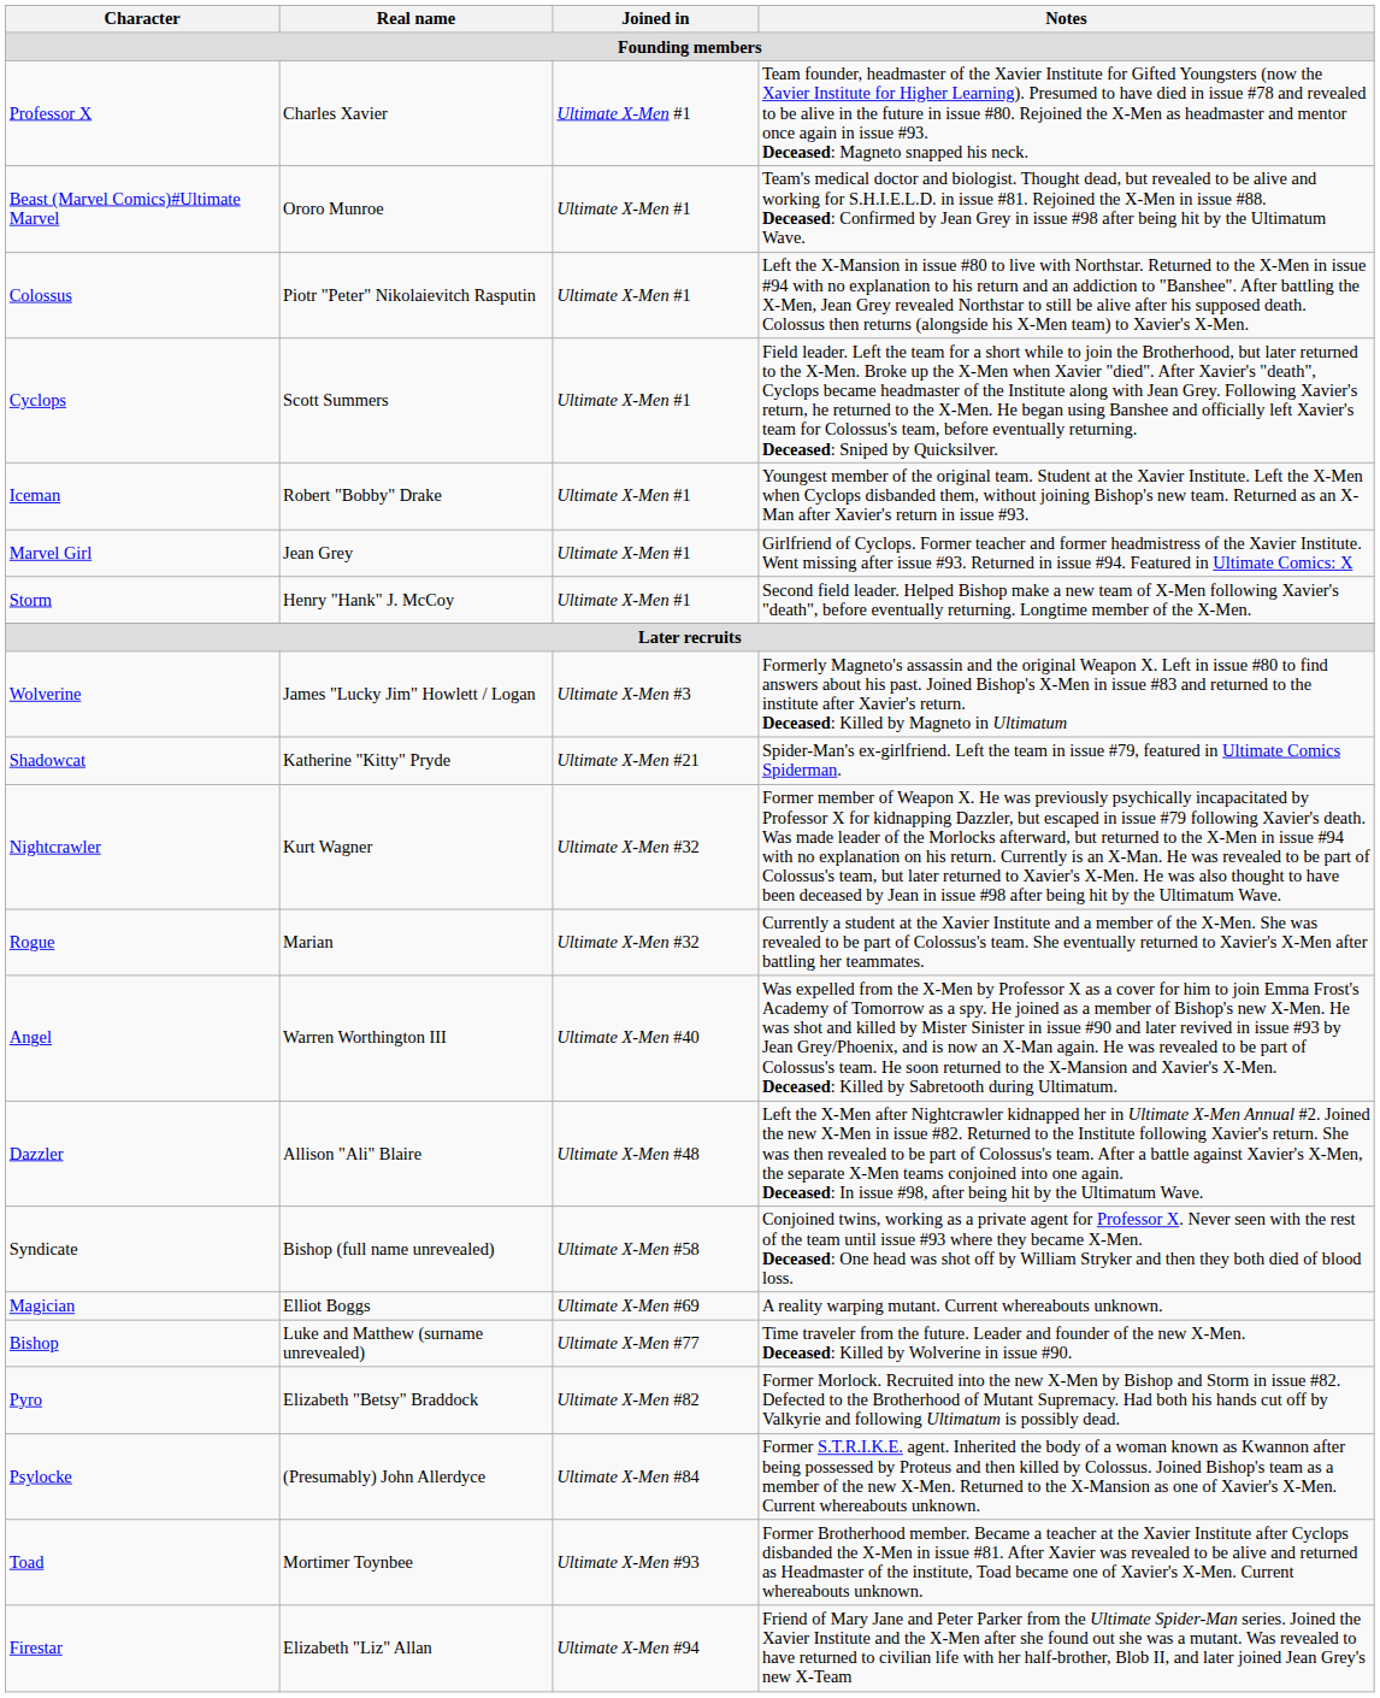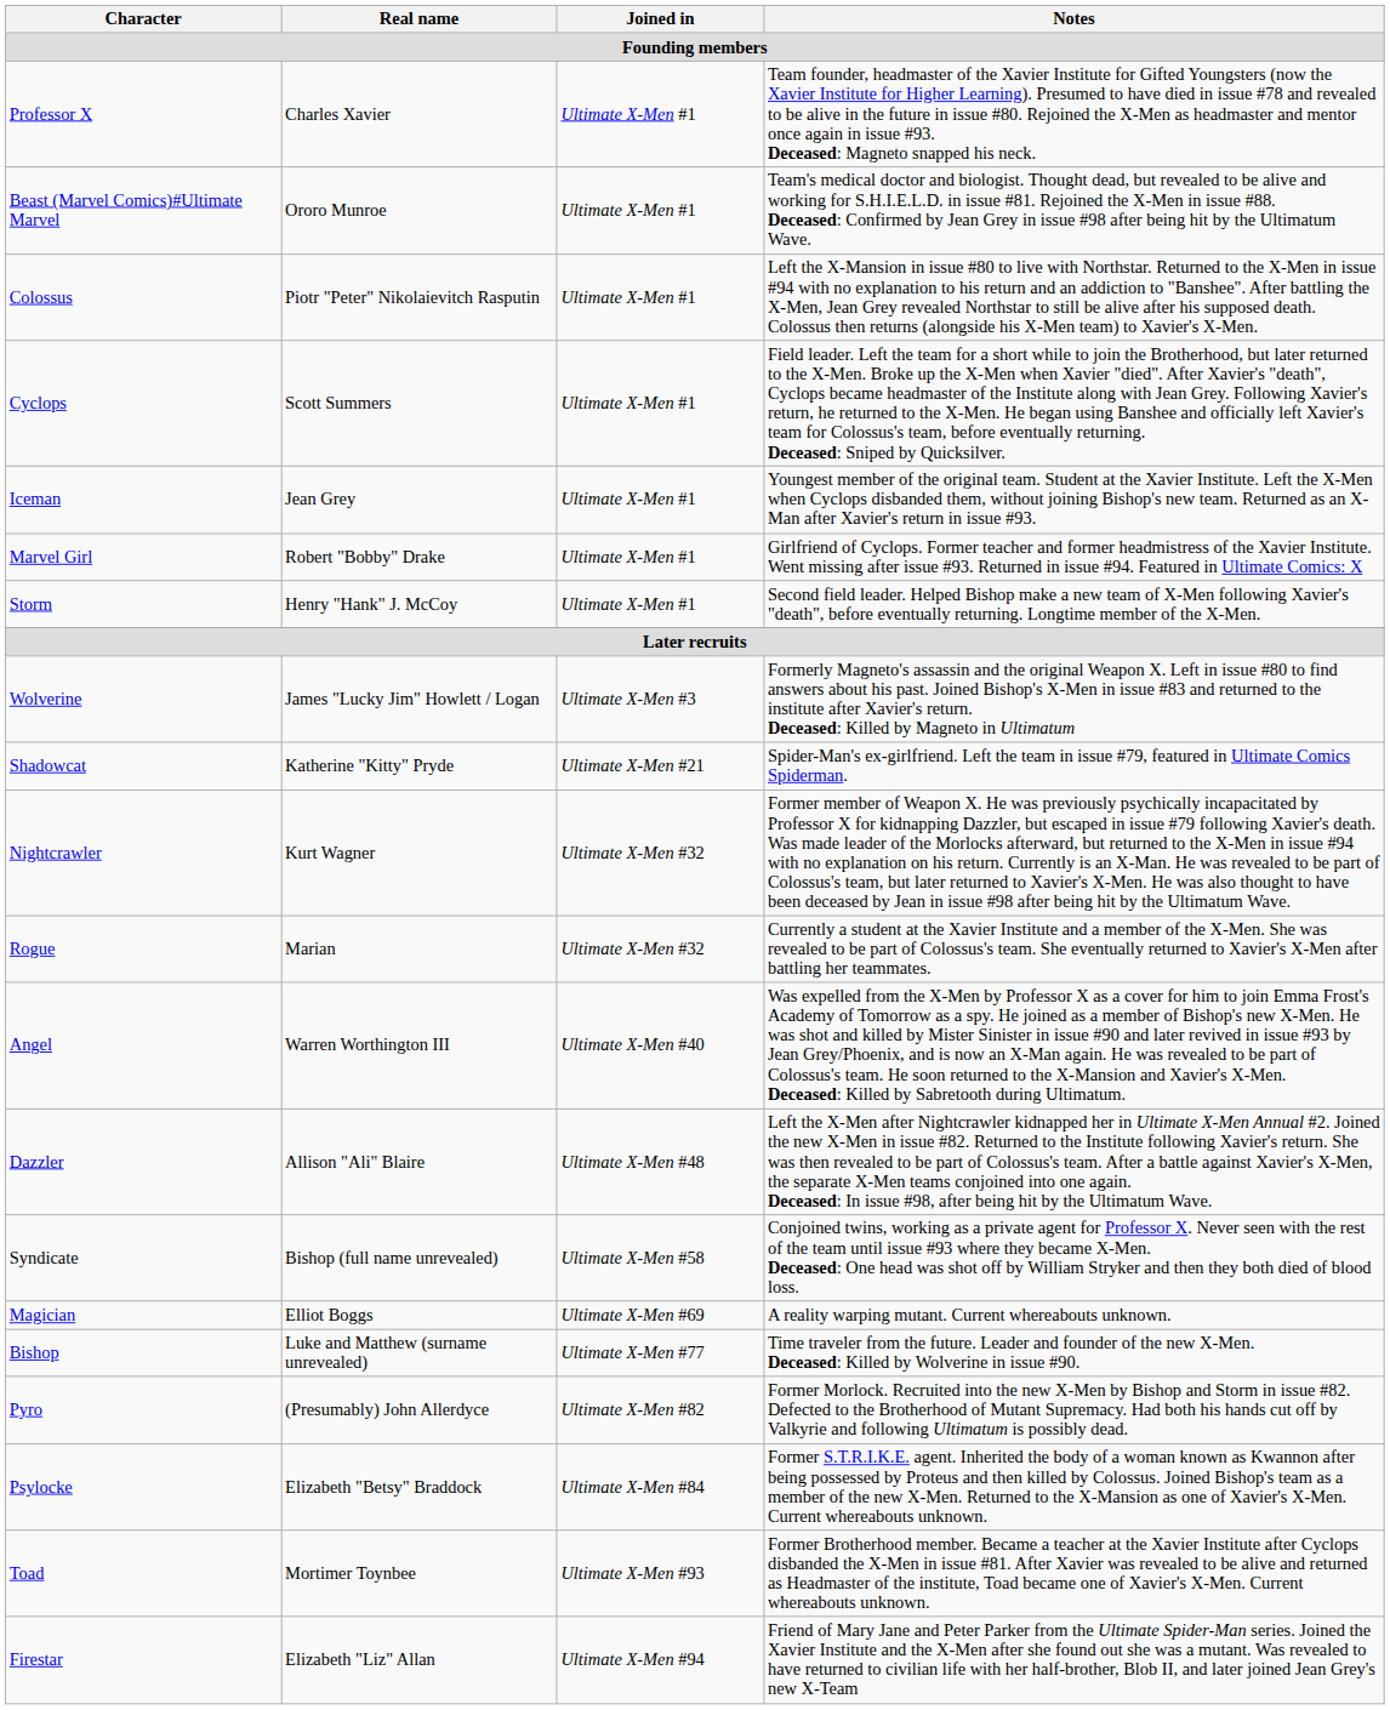 <table class="wikitable" width=100%>
 <tr>
 <th width=20%>Character</th>
 <th width=20%>Real name</th>
 <th width=15%>Joined in</th>
 <th width=45%>Notes</th>
 </tr>
 <tr bgcolor="#DDDDDD">
 <td colspan="4" align="center"><strong>Founding members</strong></td>
 </tr>
 <tr>
 <td><a href='#'>Professor X</a></td>
 <td>Charles Xavier</td>
 <td><em><a href='#'>Ultimate X-Men</a></em> #1</td>
 <td>Team founder, headmaster of the Xavier Institute for Gifted Youngsters (now the <a href='#'>Xavier Institute for Higher Learning</a>). Presumed to have died in issue #78 and revealed to be alive in the future in issue #80. Rejoined the X-Men as headmaster and mentor once again in issue #93.<br><strong>Deceased</strong>: Magneto snapped his neck.</td>
 </tr>
 <tr>
 <td><a href='#'>Beast (Marvel Comics)#Ultimate Marvel</a></td>
 <td>Ororo Munroe</td>
 <td><em>Ultimate X-Men</em> #1</td>
 <td>Team's medical doctor and biologist. Thought dead, but revealed to be alive and working for S.H.I.E.L.D. in issue #81. Rejoined the X-Men in issue #88.<br><strong>Deceased</strong>: Confirmed by Jean Grey in issue #98 after being hit by the Ultimatum Wave.</td>
 </tr>
 <tr>
 <td><a href='#'>Colossus</a></td>
 <td>Piotr "Peter" Nikolaievitch Rasputin</td>
 <td><em>Ultimate X-Men</em> #1</td>
 <td>Left the X-Mansion in issue #80 to live with Northstar. Returned to the X-Men in issue #94 with no explanation to his return and an addiction to "Banshee". After battling the X-Men, Jean Grey revealed Northstar to still be alive after his supposed death. Colossus then returns (alongside his X-Men team) to Xavier's X-Men.</td>
 </tr>
 <tr>
 <td><a href='#'>Cyclops</a></td>
 <td>Scott Summers</td>
 <td><em>Ultimate X-Men</em> #1</td>
 <td>Field leader. Left the team for a short while to join the Brotherhood, but later returned to the X-Men. Broke up the X-Men when Xavier "died". After Xavier's "death", Cyclops became headmaster of the Institute along with Jean Grey. Following Xavier's return, he returned to the X-Men. He began using Banshee and officially left Xavier's team for Colossus's team, before eventually returning.<br><strong>Deceased</strong>: Sniped by Quicksilver.</td>
 </tr>
 <tr>
 <td><a href='#'>Iceman</a></td>
-<td>Robert "Bobby" Drake</td>
+<td>Jean Grey</td>
 <td><em>Ultimate X-Men</em> #1</td>
 <td>Youngest member of the original team. Student at the Xavier Institute. Left the X-Men when Cyclops disbanded them, without joining Bishop's new team. Returned as an X-Man after Xavier's return in issue #93.</td>
 </tr>
 <tr>
 <td><a href='#'>Marvel Girl</a></td>
-<td>Jean Grey</td>
+<td>Robert "Bobby" Drake</td>
 <td><em>Ultimate X-Men</em> #1</td>
 <td>Girlfriend of Cyclops. Former teacher and former headmistress of the Xavier Institute. Went missing after issue #93. Returned in issue #94. Featured in <a href='#'>Ultimate Comics: X</a></td>
 </tr>
 <tr>
 <td><a href='#'>Storm</a></td>
 <td>Henry "Hank" J. McCoy</td>
 <td><em>Ultimate X-Men</em> #1</td>
 <td>Second field leader. Helped Bishop make a new team of X-Men following Xavier's "death", before eventually returning. Longtime member of the X-Men.</td>
 </tr>
 <tr>
 </tr>
 <tr bgcolor="#DDDDDD">
 <td colspan="4" align="center"><strong>Later recruits</strong></td>
 </tr>
 <tr>
 <td><a href='#'>Wolverine</a></td>
 <td>James "Lucky Jim" Howlett / Logan</td>
 <td><em>Ultimate X-Men</em> #3</td>
 <td>Formerly Magneto's assassin and the original Weapon X. Left in issue #80 to find answers about his past. Joined Bishop's X-Men in issue #83 and returned to the institute after Xavier's return.<br><strong>Deceased</strong>: Killed by Magneto in <em>Ultimatum</em></td>
 </tr>
 <tr>
 <td><a href='#'>Shadowcat</a></td>
 <td>Katherine "Kitty" Pryde</td>
 <td><em>Ultimate X-Men</em> #21</td>
 <td>Spider-Man's ex-girlfriend. Left the team in issue #79, featured in <a href='#'>Ultimate Comics Spiderman</a>.</td>
 </tr>
 <tr>
 <td><a href='#'>Nightcrawler</a></td>
 <td>Kurt Wagner</td>
 <td><em>Ultimate X-Men</em> #32</td>
 <td>Former member of Weapon X. He was previously psychically incapacitated by Professor X for kidnapping Dazzler, but escaped in issue #79 following Xavier's death. Was made leader of the Morlocks afterward, but returned to the X-Men in issue #94 with no explanation on his return. Currently is an X-Man. He was revealed to be part of Colossus's team, but later returned to Xavier's X-Men. He was also thought to have been deceased by Jean in issue #98 after being hit by the Ultimatum Wave.</td>
 </tr>
 <tr>
 <td><a href='#'>Rogue</a></td>
 <td>Marian</td>
 <td><em>Ultimate X-Men</em> #32</td>
 <td>Currently a student at the Xavier Institute and a member of the X-Men. She was revealed to be part of Colossus's team. She eventually returned to Xavier's X-Men after battling her teammates.</td>
 </tr>
 <tr>
 <td><a href='#'>Angel</a></td>
 <td>Warren Worthington III</td>
 <td><em>Ultimate X-Men</em> #40</td>
 <td>Was expelled from the X-Men by Professor X as a cover for him to join Emma Frost's Academy of Tomorrow as a spy. He joined as a member of Bishop's new X-Men. He was shot and killed by Mister Sinister in issue #90 and later revived in issue #93 by Jean Grey/Phoenix, and is now an X-Man again. He was revealed to be part of Colossus's team. He soon returned to the X-Mansion and Xavier's X-Men.<br><strong>Deceased</strong>: Killed by Sabretooth during Ultimatum.</td>
 </tr>
 <tr>
 <td><a href='#'>Dazzler</a></td>
 <td>Allison "Ali" Blaire</td>
 <td><em>Ultimate X-Men</em> #48</td>
 <td>Left the X-Men after Nightcrawler kidnapped her in <em>Ultimate X-Men Annual</em> #2. Joined the new X-Men in issue #82. Returned to the Institute following Xavier's return. She was then revealed to be part of Colossus's team. After a battle against Xavier's X-Men, the separate X-Men teams conjoined into one again.<br><strong>Deceased</strong>: In issue #98, after being hit by the Ultimatum Wave.</td>
 </tr>
 <tr>
 <td>Syndicate</td>
 <td>Bishop (full name unrevealed)</td>
 <td><em>Ultimate X-Men</em> #58</td>
 <td>Conjoined twins, working as a private agent for <a href='#'>Professor X</a>. Never seen with the rest of the team until issue #93 where they became X-Men.<br><strong>Deceased</strong>: One head was shot off by William Stryker and then they both died of blood loss.</td>
 </tr>
 <tr>
 <td><a href='#'>Magician</a></td>
 <td>Elliot Boggs</td>
 <td><em>Ultimate X-Men</em> #69</td>
 <td>A reality warping mutant. Current whereabouts unknown.</td>
 </tr>
 <tr>
 <td><a href='#'>Bishop</a></td>
 <td>Luke and Matthew (surname unrevealed)</td>
 <td><em>Ultimate X-Men</em> #77</td>
 <td>Time traveler from the future. Leader and founder of the new X-Men.<br><strong>Deceased</strong>: Killed by Wolverine in issue #90.</td>
 </tr>
 <tr>
 <td><a href='#'>Pyro</a></td>
-<td>Elizabeth "Betsy" Braddock</td>
+<td>(Presumably) John Allerdyce</td>
 <td><em>Ultimate X-Men</em> #82</td>
 <td>Former Morlock. Recruited into the new X-Men by Bishop and Storm in issue #82. Defected to the Brotherhood of Mutant Supremacy. Had both his hands cut off by Valkyrie and following <em>Ultimatum</em> is possibly dead.</td>
 </tr>
 <tr>
 <td><a href='#'>Psylocke</a></td>
-<td>(Presumably) John Allerdyce</td>
+<td>Elizabeth "Betsy" Braddock</td>
 <td><em>Ultimate X-Men</em> #84</td>
 <td>Former <a href='#'>S.T.R.I.K.E.</a> agent. Inherited the body of a woman known as Kwannon after being possessed by Proteus and then killed by Colossus. Joined Bishop's team as a member of the new X-Men. Returned to the X-Mansion as one of Xavier's X-Men. Current whereabouts unknown.</td>
 </tr>
 <tr>
 <td><a href='#'>Toad</a></td>
 <td>Mortimer Toynbee</td>
 <td><em>Ultimate X-Men</em> #93</td>
 <td>Former Brotherhood member. Became a teacher at the Xavier Institute after Cyclops disbanded the X-Men in issue #81. After Xavier was revealed to be alive and returned as Headmaster of the institute, Toad became one of Xavier's X-Men. Current whereabouts unknown.</td>
 </tr>
 <tr>
 <td><a href='#'>Firestar</a></td>
 <td>Elizabeth "Liz" Allan</td>
 <td><em>Ultimate X-Men</em> #94</td>
 <td>Friend of Mary Jane and Peter Parker from the <em>Ultimate Spider-Man</em> series. Joined the Xavier Institute and the X-Men after she found out she was a mutant. Was revealed to have returned to civilian life with her half-brother, Blob II, and later joined Jean Grey's new X-Team</td>
 </tr>
 </table>
